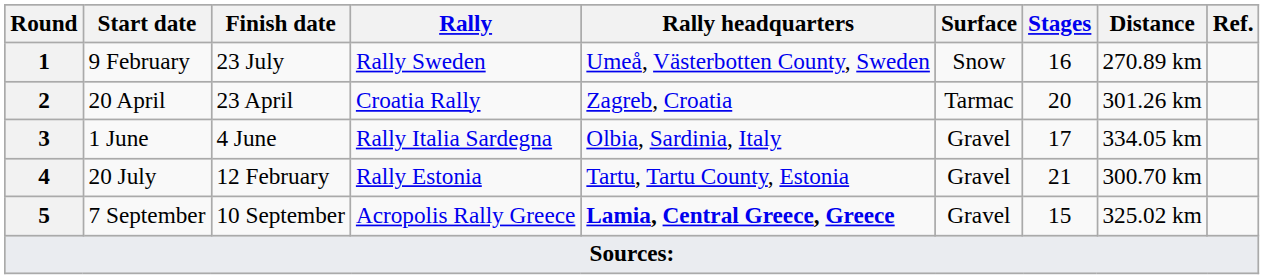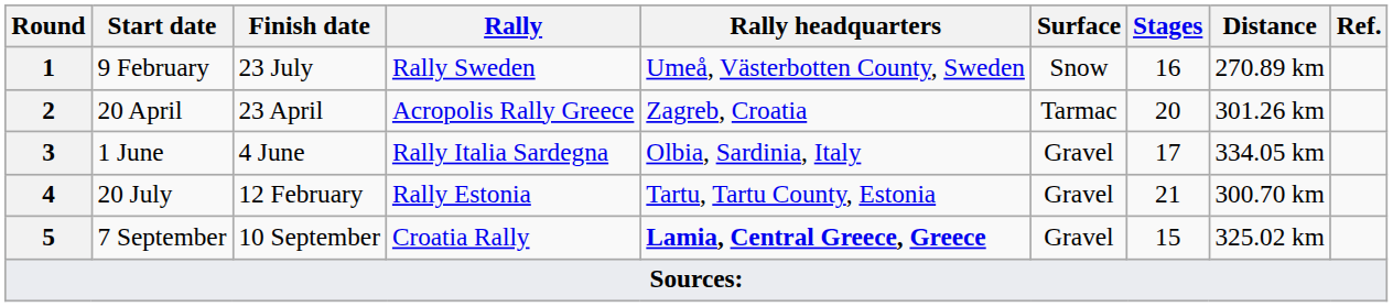 <table class="wikitable" style="font-size: 85%;">
 <tr>
 <th>Round</th>
 <th>Start date</th>
 <th>Finish date</th>
 <th><a href='#'>Rally</a></th>
 <th>Rally headquarters</th>
 <th>Surface</th>
 <th><a href='#'>Stages</a></th>
 <th>Distance</th>
 <th>Ref.</th>
 </tr>
 <tr>
 <th>1</th>
 <td>9 February</td>
 <td>23 July</td>
 <td> <a href='#'>Rally Sweden</a></td>
 <td><a href='#'>Umeå</a>, <a href='#'>Västerbotten County</a>, <a href='#'>Sweden</a></td>
 <td align=center>Snow</td>
 <td align=center>16</td>
 <td align=center>270.89 km</td>
 <td align=center></td>
 </tr>
 <tr>
 <th>2</th>
 <td>20 April</td>
 <td>23 April</td>
-<td> <a href='#'>Croatia Rally</a></td>
+<td> <a href='#'>Acropolis Rally Greece</a></td>
 <td><a href='#'>Zagreb</a>, <a href='#'>Croatia</a></td>
 <td align=center>Tarmac</td>
 <td align=center>20</td>
 <td align=center>301.26 km</td>
 <td align=center></td>
 </tr>
 <tr>
 <th>3</th>
 <td>1 June</td>
 <td>4 June</td>
 <td> <a href='#'>Rally Italia Sardegna</a></td>
 <td><a href='#'>Olbia</a>, <a href='#'>Sardinia</a>, <a href='#'>Italy</a></td>
 <td align=center>Gravel</td>
 <td align=center>17</td>
 <td align=center>334.05 km</td>
 <td align=center></td>
 </tr>
 <tr>
 <th>4</th>
 <td>20 July</td>
 <td>12 February</td>
 <td> <a href='#'>Rally Estonia</a></td>
 <td><a href='#'>Tartu</a>, <a href='#'>Tartu County</a>, <a href='#'>Estonia</a></td>
 <td align=center>Gravel</td>
 <td align=center>21</td>
 <td align=center>300.70 km</td>
 <td align=center></td>
 </tr>
 <tr>
 <th>5</th>
 <td>7 September</td>
 <td>10 September</td>
-<td> <a href='#'>Acropolis Rally Greece</a></td>
+<td> <a href='#'>Croatia Rally</a></td>
 <td><strong><a href='#'>Lamia</a>, <a href='#'>Central Greece</a>, <a href='#'>Greece</a></strong></td>
 <td align=center>Gravel</td>
 <td align=center>15</td>
 <td align=center>325.02 km</td>
 <td align=center></td>
 </tr>
 <tr>
 <td colspan="10" style="background-color:#EAECF0;text-align:center"><strong>Sources:</strong></td>
 </tr>
 </table>
